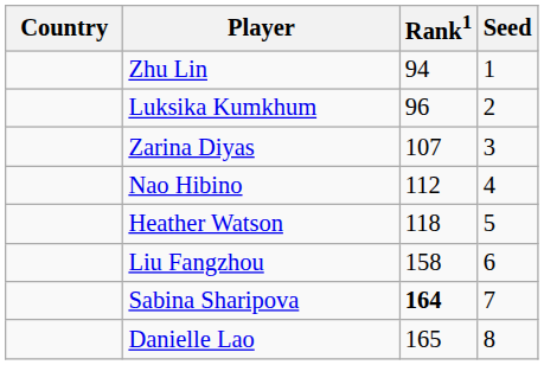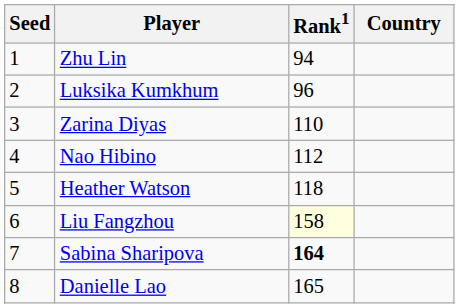 <table class="sortable wikitable">
 <tr>
-<th width="70">Country</th>
+<th>Seed</th>
 <th width="175">Player</th>
 <th>Rank<sup>1</sup></th>
-<th>Seed</th>
+<th width="70">Country</th>
 </tr>
 <tr>
-<td></td>
+<td>1</td>
 <td><a href='#'>Zhu Lin</a></td>
 <td>94</td>
-<td>1</td>
+<td></td>
 </tr>
 <tr>
-<td></td>
+<td>2</td>
 <td><a href='#'>Luksika Kumkhum</a></td>
 <td>96</td>
-<td>2</td>
+<td></td>
 </tr>
 <tr>
+<td>3</td>
+<td><a href='#'>Zarina Diyas</a></td>
+<td>110</td>
 <td></td>
-<td><a href='#'>Zarina Diyas</a></td>
-<td>107</td>
-<td>3</td>
 </tr>
 <tr>
-<td></td>
+<td>4</td>
 <td><a href='#'>Nao Hibino</a></td>
 <td>112</td>
-<td>4</td>
+<td></td>
 </tr>
 <tr>
-<td></td>
+<td>5</td>
 <td><a href='#'>Heather Watson</a></td>
 <td>118</td>
-<td>5</td>
+<td></td>
 </tr>
 <tr>
+<td>6</td>
+<td><a href='#'>Liu Fangzhou</a></td>
+<td style="background: lightyellow;">158</td>
 <td></td>
-<td><a href='#'>Liu Fangzhou</a></td>
-<td>158</td>
-<td>6</td>
 </tr>
 <tr>
-<td></td>
+<td>7</td>
 <td><a href='#'>Sabina Sharipova</a></td>
 <td><strong>164</strong></td>
-<td>7</td>
+<td></td>
 </tr>
 <tr>
-<td></td>
+<td>8</td>
 <td><a href='#'>Danielle Lao</a></td>
 <td>165</td>
-<td>8</td>
+<td></td>
 </tr>
 </table>
